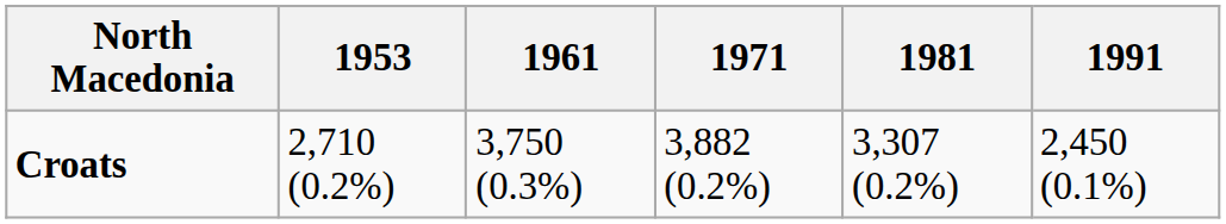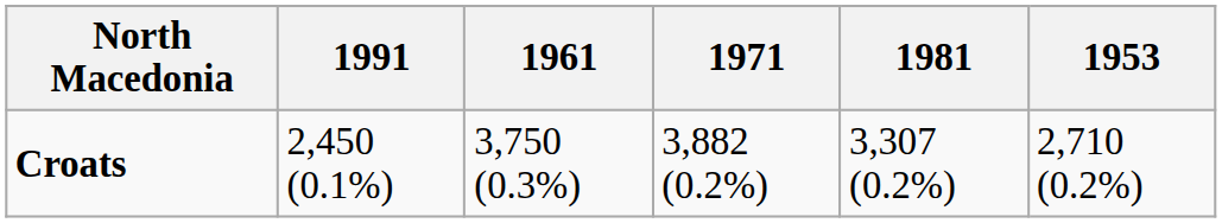 <table class="wikitable" style="margin-left: auto; margin-right: auto; border: none; width: 500px">
 <tr>
 <th scope="col">North Macedonia</th>
-<th scope="col">1953</th>
+<th scope="col">1991</th>
 <th scope="col">1961</th>
 <th scope="col">1971</th>
 <th scope="col">1981</th>
-<th scope="col">1991</th>
+<th scope="col">1953</th>
 </tr>
 <tr>
 <td><strong>Croats</strong></td>
-<td>2,710 (0.2%)</td>
+<td>2,450 (0.1%)</td>
 <td>3,750 (0.3%)</td>
 <td>3,882 (0.2%)</td>
 <td>3,307 (0.2%)</td>
-<td>2,450 (0.1%)</td>
+<td>2,710 (0.2%)</td>
 </tr>
 </table>
